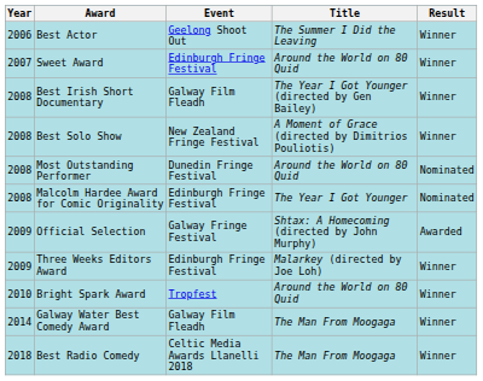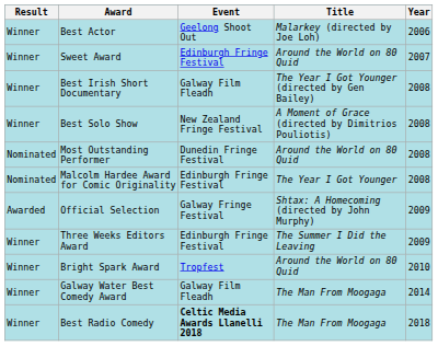 <table class="wikitable" style="background: #B0E0E6; color: black">
 <tr>
-<th>Year</th>
+<th>Result</th>
 <th>Award</th>
 <th>Event</th>
 <th>Title</th>
-<th>Result</th>
+<th>Year</th>
 </tr>
 <tr>
-<td>2006</td>
+<td>Winner</td>
 <td>Best Actor</td>
 <td><a href='#'>Geelong</a> Shoot Out</td>
-<td><em>The Summer I Did the Leaving</em></td>
-<td>Winner</td>
+<td><em>Malarkey</em> (directed by Joe Loh)</td>
+<td>2006</td>
 </tr>
 <tr>
-<td>2007</td>
+<td>Winner</td>
 <td>Sweet Award</td>
 <td><a href='#'>Edinburgh Fringe Festival</a></td>
 <td><em>Around the World on 80 Quid</em></td>
-<td>Winner</td>
+<td>2007</td>
 </tr>
 <tr>
-<td>2008</td>
+<td>Winner</td>
 <td>Best Irish Short Documentary</td>
 <td>Galway Film Fleadh</td>
 <td><em>The Year I Got Younger</em> (directed by Gen Bailey)</td>
-<td>Winner</td>
+<td>2008</td>
 </tr>
 <tr>
-<td>2008</td>
+<td>Winner</td>
 <td>Best Solo Show</td>
 <td>New Zealand Fringe Festival</td>
 <td><em>A Moment of Grace</em> (directed by Dimitrios Pouliotis)</td>
-<td>Winner</td>
+<td>2008</td>
 </tr>
 <tr>
-<td>2008</td>
+<td>Nominated</td>
 <td>Most Outstanding Performer</td>
 <td>Dunedin Fringe Festival</td>
 <td><em>Around the World on 80 Quid</em></td>
-<td>Nominated</td>
+<td>2008</td>
 </tr>
 <tr>
-<td>2008</td>
+<td>Nominated</td>
 <td>Malcolm Hardee Award for Comic Originality</td>
 <td>Edinburgh Fringe Festival</td>
 <td><em>The Year I Got Younger</em></td>
-<td>Nominated</td>
+<td>2008</td>
 </tr>
 <tr>
-<td>2009</td>
+<td>Awarded</td>
 <td>Official Selection</td>
 <td>Galway Fringe Festival</td>
 <td><em>Shtax: A Homecoming</em> (directed by John Murphy)</td>
-<td>Awarded</td>
+<td>2009</td>
 </tr>
 <tr>
-<td>2009</td>
+<td>Winner</td>
 <td>Three Weeks Editors Award</td>
 <td>Edinburgh Fringe Festival</td>
-<td><em>Malarkey</em> (directed by Joe Loh)</td>
-<td>Winner</td>
+<td><em>The Summer I Did the Leaving</em></td>
+<td>2009</td>
 </tr>
 <tr>
-<td>2010</td>
+<td>Winner</td>
 <td>Bright Spark Award</td>
 <td><a href='#'>Tropfest</a></td>
 <td><em>Around the World on 80 Quid</em></td>
-<td>Winner</td>
+<td>2010</td>
 </tr>
 <tr>
-<td>2014</td>
+<td>Winner</td>
 <td>Galway Water Best Comedy Award</td>
 <td>Galway Film Fleadh</td>
 <td><em>The Man From Moogaga</em></td>
-<td>Winner</td>
+<td>2014</td>
 </tr>
 <tr>
+<td>Winner</td>
+<td>Best Radio Comedy</td>
+<td><strong>Celtic Media Awards Llanelli 2018</strong></td>
+<td><em>The Man From Moogaga</em></td>
 <td>2018</td>
-<td>Best Radio Comedy</td>
-<td>Celtic Media Awards Llanelli 2018</td>
-<td><em>The Man From Moogaga</em></td>
-<td>Winner</td>
 </tr>
 </table>
